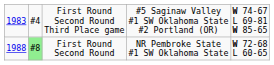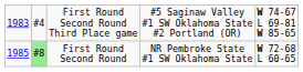 <table class="wikitable">
 <tr align="center">
 <td><a href='#'>1983</a></td>
 <td>#4</td>
 <td>First Round<br>Second Round<br>Third Place game</td>
 <td>#5 Saginaw Valley<br>#1 SW Oklahoma State<br>#2 Portland (OR)</td>
 <td><strong>W</strong> 74-67<br>L 69-81<br><strong>W</strong> 85-65</td>
 </tr>
 <tr align="center">
-<td><a href='#'>1988</a></td>
+<td><a href='#'>1985</a></td>
 <td style="background: lightgreen;">#8</td>
 <td>First Round<br>Second Round</td>
 <td>NR Pembroke State<br>#1 SW Oklahoma State</td>
 <td><strong>W</strong> 72-68<br>L 60-65</td>
 </tr>
 </table>
